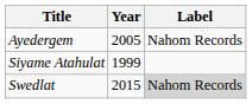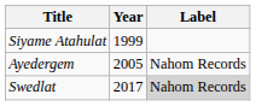 <table class="wikitable">
 <tr>
 <th>Title</th>
 <th>Year</th>
 <th>Label</th>
 </tr>
 <tr>
+<td><em>Siyame Atahulat</em></td>
+<td>1999</td>
+<td></td>
+</tr>
+<tr>
 <td><em>Ayedergem</em></td>
 <td>2005</td>
 <td>Nahom Records</td>
 </tr>
 <tr>
-<td><em>Siyame Atahulat</em></td>
-<td>1999</td>
-<td></td>
-</tr>
-<tr>
 <td><em>Swedlat</em></td>
-<td>2015</td>
+<td>2017</td>
 <td style="background: lightgrey;">Nahom Records</td>
 </tr>
 </table>
